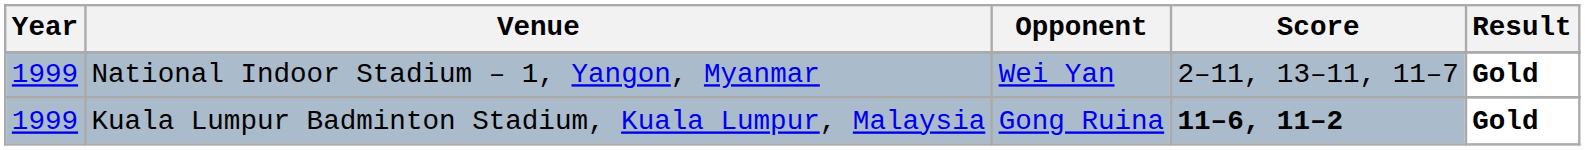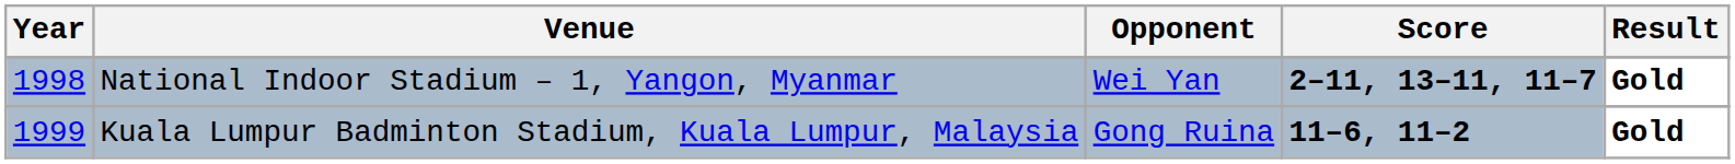 <table class="sortable wikitable" style="font-size: 90%;">
 <tr>
 <th>Year</th>
 <th>Venue</th>
 <th>Opponent</th>
 <th>Score</th>
 <th>Result</th>
 </tr>
 <tr>
 </tr>
 <tr style="background:#AABBCC">
-<td align="center"><a href='#'>1999</a></td>
+<td align="center"><a href='#'>1998</a></td>
 <td align="left">National Indoor Stadium – 1, <a href='#'>Yangon</a>, <a href='#'>Myanmar</a></td>
 <td align="left"> <a href='#'>Wei Yan</a></td>
-<td align="left">2–11, 13–11, 11–7</td>
+<td align="left"><strong>2–11, 13–11, 11–7</strong></td>
 <td style="text-align:left; background:white"> <strong>Gold</strong></td>
 </tr>
 <tr>
 </tr>
 <tr style="background:#AABBCC">
 <td align="center"><a href='#'>1999</a></td>
 <td align="left">Kuala Lumpur Badminton Stadium, <a href='#'>Kuala Lumpur</a>, <a href='#'>Malaysia</a></td>
 <td align="left"> <a href='#'>Gong Ruina</a></td>
 <td align="left"><strong>11–6, 11–2</strong></td>
 <td style="text-align:left; background:white"> <strong>Gold</strong></td>
 </tr>
 </table>
